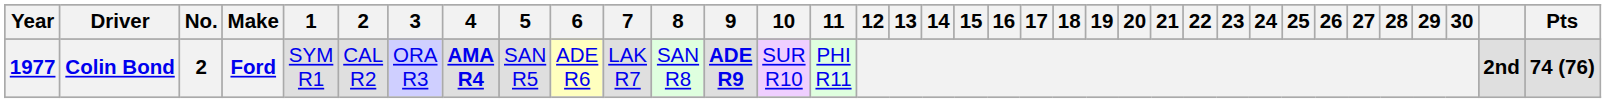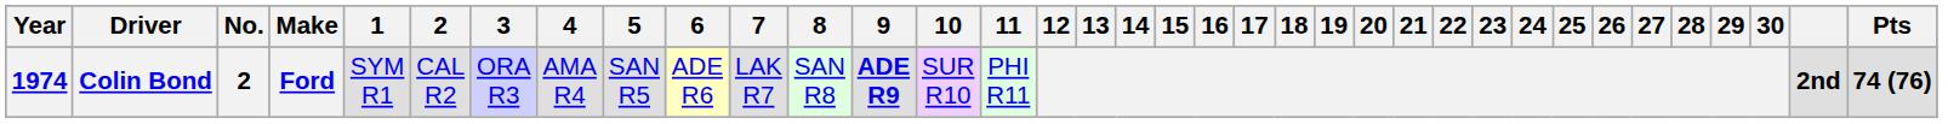 <table class="wikitable mw-collapsible mw-collapsed" style="text-align:center; font-size:75%">
 <tr>
 <th>Year</th>
 <th>Driver</th>
 <th>No.</th>
 <th>Make</th>
 <th>1</th>
 <th>2</th>
 <th>3</th>
 <th>4</th>
 <th>5</th>
 <th>6</th>
 <th>7</th>
 <th>8</th>
 <th>9</th>
 <th>10</th>
 <th>11</th>
 <th>12</th>
 <th>13</th>
 <th>14</th>
 <th>15</th>
 <th>16</th>
 <th>17</th>
 <th>18</th>
 <th>19</th>
 <th>20</th>
 <th>21</th>
 <th>22</th>
 <th>23</th>
 <th>24</th>
 <th>25</th>
 <th>26</th>
 <th>27</th>
 <th>28</th>
 <th>29</th>
 <th>30</th>
 <th></th>
 <th>Pts</th>
 </tr>
 <tr>
-<th><a href='#'>1977</a></th>
+<th><a href='#'>1974</a></th>
 <th rowspan=2><a href='#'>Colin Bond</a></th>
 <th rowspan=2>2</th>
 <th rowspan=36><a href='#'>Ford</a></th>
 <td style="background: #dfdfdf"><a href='#'>SYM<br>R1</a><br></td>
 <td style="background: #dfdfdf"><a href='#'>CAL<br>R2</a><br></td>
 <td style="background: #cfcfff"><a href='#'>ORA<br>R3</a><br></td>
-<td style="background: #dfdfdf"><strong><a href='#'>AMA<br>R4</a><br></strong></td>
+<td style="background: #dfdfdf"><a href='#'>AMA<br>R4</a><br></td>
 <td style="background: #dfdfdf"><a href='#'>SAN<br>R5</a><br></td>
 <td style="background: #ffffbf"><a href='#'>ADE<br>R6</a><br></td>
 <td style="background: #dfdfdf"><a href='#'>LAK<br>R7</a><br></td>
 <td style="background: #dfffdf"><a href='#'>SAN<br>R8</a><br></td>
 <td style="background: #dfdfdf"><strong><a href='#'>ADE<br>R9</a><br></strong></td>
 <td style="background: #efcfff"><a href='#'>SUR<br>R10</a><br></td>
 <td style="background: #dfffdf"><a href='#'>PHI<br>R11</a><br></td>
 <th colspan=19></th>
 <th style="background:#dfdfdf;">2nd</th>
 <th style="background:#dfdfdf;">74 (76)</th>
 </tr>
 </table>
